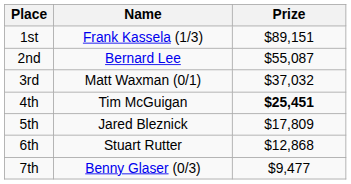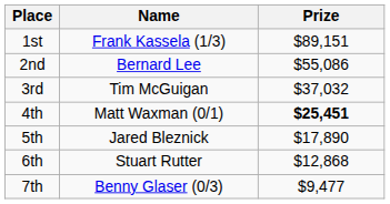 <table class="wikitable">
 <tr>
 <th width="50">Place</th>
 <th width="200">Name</th>
 <th width="125">Prize</th>
 </tr>
 <tr>
 <td align = "center">1st</td>
 <td align = "center"><a href='#'>Frank Kassela</a> (1/3)</td>
 <td align = "center">$89,151</td>
 </tr>
 <tr>
 <td align = "center">2nd</td>
 <td align = "center"><a href='#'>Bernard Lee</a></td>
-<td align = "center">$55,087</td>
+<td align = "center">$55,086</td>
 </tr>
 <tr>
 <td align = "center">3rd</td>
-<td align = "center">Matt Waxman (0/1)</td>
+<td align = "center">Tim McGuigan</td>
 <td align = "center">$37,032</td>
 </tr>
 <tr>
 <td align = "center">4th</td>
-<td align = "center">Tim McGuigan</td>
+<td align = "center">Matt Waxman (0/1)</td>
 <td align = "center"><strong>$25,451</strong></td>
 </tr>
 <tr>
 <td align = "center">5th</td>
 <td align = "center">Jared Bleznick</td>
-<td align = "center">$17,809</td>
+<td align = "center">$17,890</td>
 </tr>
 <tr>
 <td align = "center">6th</td>
 <td align = "center">Stuart Rutter</td>
 <td align = "center">$12,868</td>
 </tr>
 <tr>
 <td align = "center">7th</td>
 <td align = "center"><a href='#'>Benny Glaser</a> (0/3)</td>
 <td align = "center">$9,477</td>
 </tr>
 </table>
